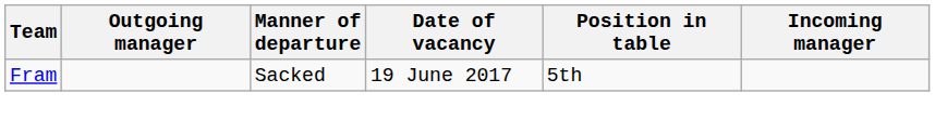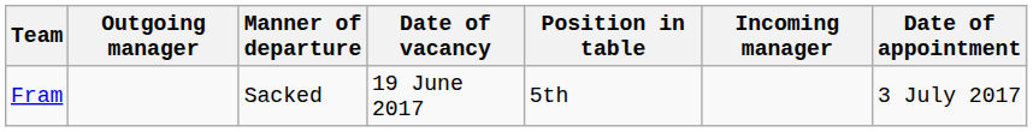 <table class="wikitable sortable">
 <tr>
 <th>Team</th>
 <th>Outgoing manager</th>
 <th>Manner of<br>departure</th>
 <th>Date of vacancy</th>
 <th>Position in table</th>
 <th>Incoming manager</th>
+<th>Date of<br>appointment</th>
 </tr>
 <tr>
 <td><a href='#'>Fram</a></td>
 <td> </td>
 <td rowspan=1>Sacked</td>
 <td>19 June 2017</td>
 <td>5th</td>
 <td> </td>
+<td>3 July 2017</td>
 </tr>
 </table>
